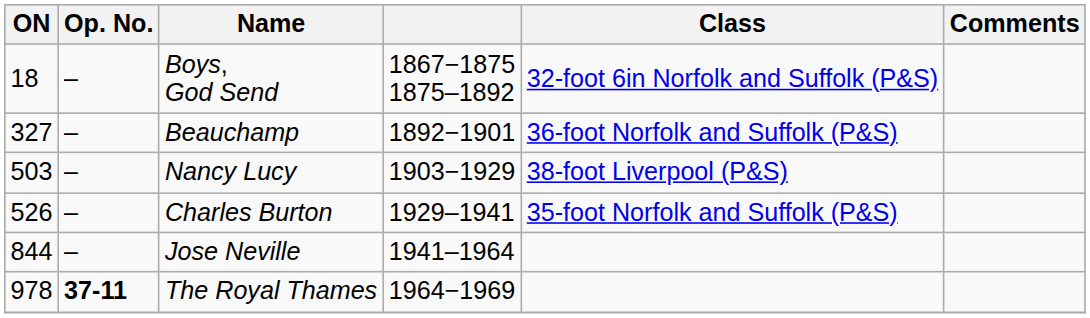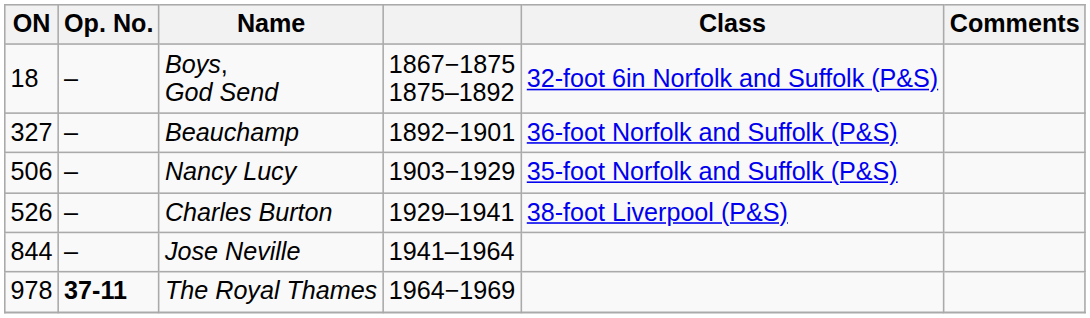 <table class="wikitable">
 <tr>
 <th>ON</th>
 <th>Op. No.</th>
 <th>Name</th>
 <th></th>
 <th>Class</th>
 <th>Comments</th>
 </tr>
 <tr>
 <td>18</td>
 <td>–</td>
 <td><em>Boys</em>,<br><em>God Send</em></td>
 <td>1867−1875<br>1875–1892</td>
 <td><a href='#'>32-foot 6in Norfolk and Suffolk (P&S)</a></td>
 <td></td>
 </tr>
 <tr>
 <td>327</td>
 <td>–</td>
 <td><em>Beauchamp</em></td>
 <td>1892−1901</td>
 <td><a href='#'>36-foot Norfolk and Suffolk (P&S)</a></td>
 <td></td>
 </tr>
 <tr>
-<td>503</td>
+<td>506</td>
 <td>–</td>
 <td><em>Nancy Lucy</em></td>
 <td>1903−1929</td>
-<td><a href='#'>38-foot Liverpool (P&S)</a></td>
+<td><a href='#'>35-foot Norfolk and Suffolk (P&S)</a></td>
 <td></td>
 </tr>
 <tr>
 <td>526</td>
 <td>–</td>
 <td><em>Charles Burton</em></td>
 <td>1929–1941</td>
-<td><a href='#'>35-foot Norfolk and Suffolk (P&S)</a></td>
+<td><a href='#'>38-foot Liverpool (P&S)</a></td>
 <td></td>
 </tr>
 <tr>
 <td>844</td>
 <td>–</td>
 <td><em>Jose Neville</em></td>
 <td>1941–1964</td>
 <td></td>
 <td></td>
 </tr>
 <tr>
 <td>978</td>
 <td><strong>37-11</strong></td>
 <td><em>The Royal Thames</em></td>
 <td>1964−1969</td>
 <td></td>
 <td></td>
 </tr>
 <tr>
 </tr>
 </table>
